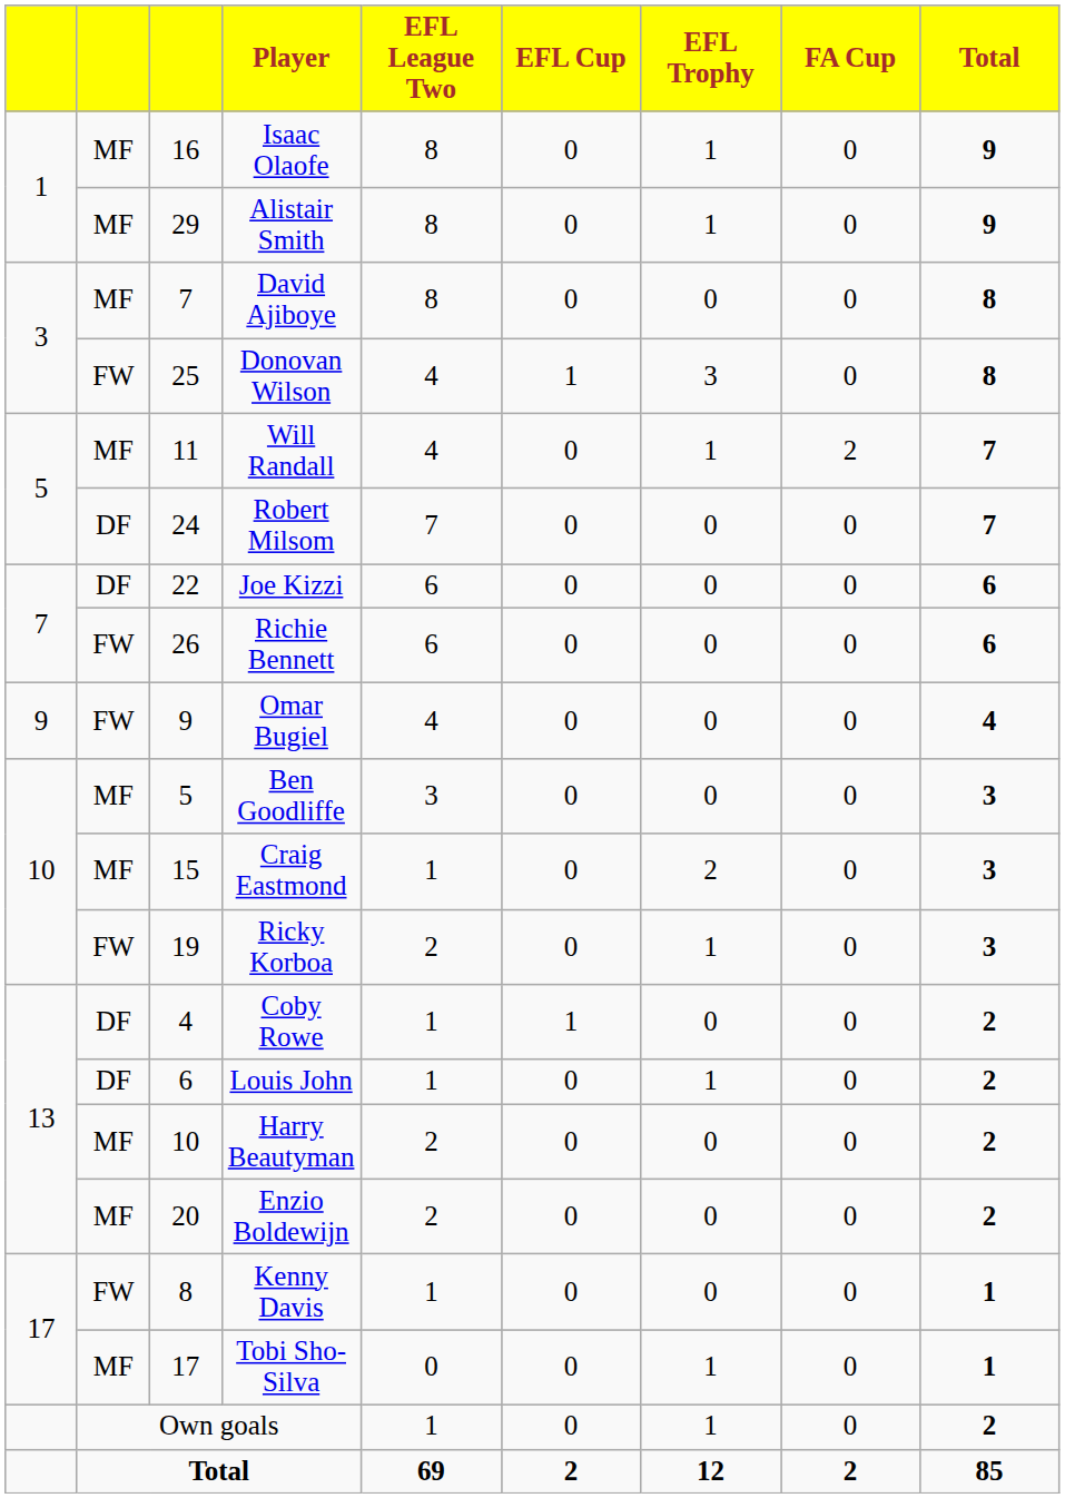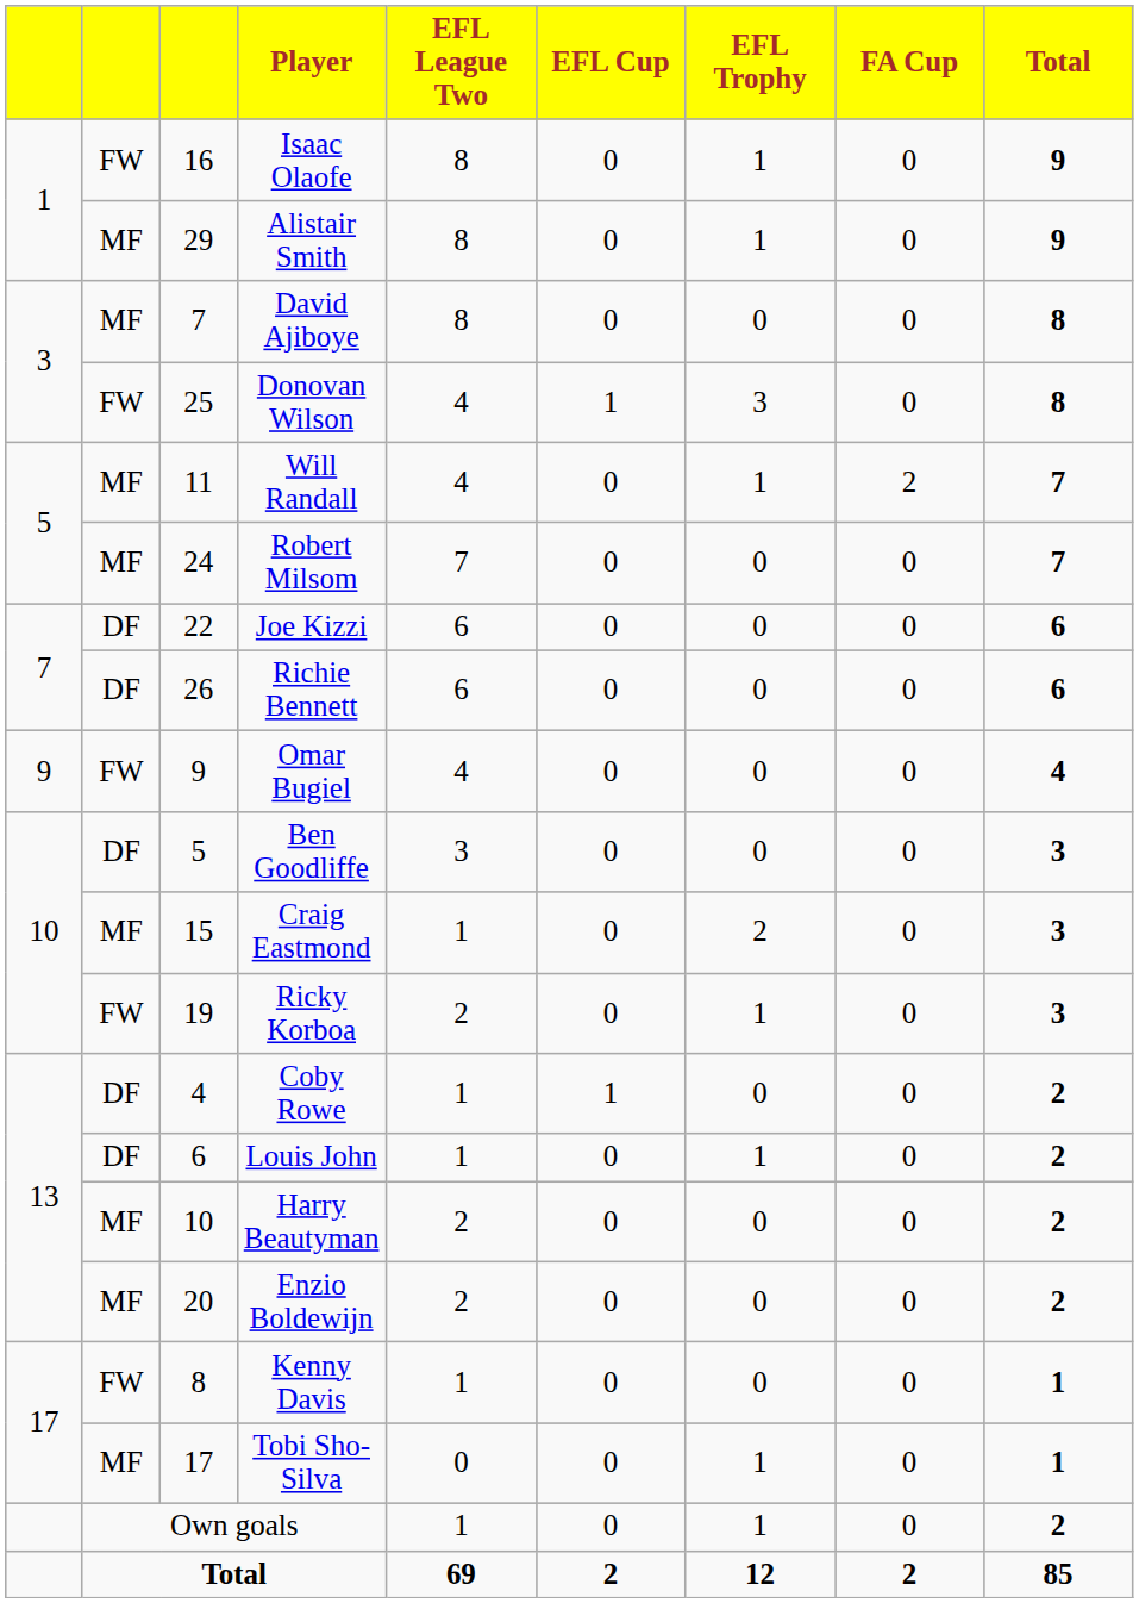 <table class="wikitable sortable" style="text-align:center">
 <tr>
 <th style="background:#FFFF00; color:brown; width:35px;"></th>
 <th style="background:#FFFF00; color:brown; width:35px;"></th>
 <th style="background:#FFFF00; color:brown; width:35px;"></th>
 <th style="background:#FFFF00; color:brown;">Player</th>
 <th style="background:#FFFF00; color:brown; width:75px;">EFL League Two</th>
 <th style="background:#FFFF00; color:brown; width:75px;">EFL Cup</th>
 <th style="background:#FFFF00; color:brown; width:75px;">EFL Trophy</th>
 <th style="background:#FFFF00; color:brown; width:75px;">FA Cup</th>
 <th style="background:#FFFF00; color:brown; width:75px;"><strong>Total</strong></th>
 </tr>
 <tr>
 <td rowspan=2>1</td>
-<td>MF</td>
+<td>FW</td>
 <td>16</td>
 <td> <a href='#'>Isaac Olaofe</a></td>
 <td>8</td>
 <td>0</td>
 <td>1</td>
 <td>0</td>
 <td><strong>9</strong></td>
 </tr>
 <tr>
 <td>MF</td>
 <td>29</td>
 <td> <a href='#'>Alistair Smith</a></td>
 <td>8</td>
 <td>0</td>
 <td>1</td>
 <td>0</td>
 <td><strong>9</strong></td>
 </tr>
 <tr>
 <td rowspan=2>3</td>
 <td>MF</td>
 <td>7</td>
 <td> <a href='#'>David Ajiboye</a></td>
 <td>8</td>
 <td>0</td>
 <td>0</td>
 <td>0</td>
 <td><strong>8</strong></td>
 </tr>
 <tr>
 <td>FW</td>
 <td>25</td>
 <td> <a href='#'>Donovan Wilson</a></td>
 <td>4</td>
 <td>1</td>
 <td>3</td>
 <td>0</td>
 <td><strong>8</strong></td>
 </tr>
 <tr>
 <td rowspan=2>5</td>
 <td>MF</td>
 <td>11</td>
 <td> <a href='#'>Will Randall</a></td>
 <td>4</td>
 <td>0</td>
 <td>1</td>
 <td>2</td>
 <td><strong>7</strong></td>
 </tr>
 <tr>
-<td>DF</td>
+<td>MF</td>
 <td>24</td>
 <td> <a href='#'>Robert Milsom</a></td>
 <td>7</td>
 <td>0</td>
 <td>0</td>
 <td>0</td>
 <td><strong>7</strong></td>
 </tr>
 <tr>
 <td rowspan=2>7</td>
 <td>DF</td>
 <td>22</td>
 <td> <a href='#'>Joe Kizzi</a></td>
 <td>6</td>
 <td>0</td>
 <td>0</td>
 <td>0</td>
 <td><strong>6</strong></td>
 </tr>
 <tr>
-<td>FW</td>
+<td>DF</td>
 <td>26</td>
 <td> <a href='#'>Richie Bennett</a></td>
 <td>6</td>
 <td>0</td>
 <td>0</td>
 <td>0</td>
 <td><strong>6</strong></td>
 </tr>
 <tr>
 <td>9</td>
 <td>FW</td>
 <td>9</td>
 <td> <a href='#'>Omar Bugiel</a></td>
 <td>4</td>
 <td>0</td>
 <td>0</td>
 <td>0</td>
 <td><strong>4</strong></td>
 </tr>
 <tr>
 <td rowspan=3>10</td>
-<td>MF</td>
+<td>DF</td>
 <td>5</td>
 <td> <a href='#'>Ben Goodliffe</a></td>
 <td>3</td>
 <td>0</td>
 <td>0</td>
 <td>0</td>
 <td><strong>3</strong></td>
 </tr>
 <tr>
 <td>MF</td>
 <td>15</td>
 <td> <a href='#'>Craig Eastmond</a></td>
 <td>1</td>
 <td>0</td>
 <td>2</td>
 <td>0</td>
 <td><strong>3</strong></td>
 </tr>
 <tr>
 <td>FW</td>
 <td>19</td>
 <td> <a href='#'>Ricky Korboa</a></td>
 <td>2</td>
 <td>0</td>
 <td>1</td>
 <td>0</td>
 <td><strong>3</strong></td>
 </tr>
 <tr>
 <td rowspan=4>13</td>
 <td>DF</td>
 <td>4</td>
 <td> <a href='#'>Coby Rowe</a></td>
 <td>1</td>
 <td>1</td>
 <td>0</td>
 <td>0</td>
 <td><strong>2</strong></td>
 </tr>
 <tr>
 <td>DF</td>
 <td>6</td>
 <td> <a href='#'>Louis John</a></td>
 <td>1</td>
 <td>0</td>
 <td>1</td>
 <td>0</td>
 <td><strong>2</strong></td>
 </tr>
 <tr>
 <td>MF</td>
 <td>10</td>
 <td> <a href='#'>Harry Beautyman</a></td>
 <td>2</td>
 <td>0</td>
 <td>0</td>
 <td>0</td>
 <td><strong>2</strong></td>
 </tr>
 <tr>
 <td>MF</td>
 <td>20</td>
 <td> <a href='#'>Enzio Boldewijn</a></td>
 <td>2</td>
 <td>0</td>
 <td>0</td>
 <td>0</td>
 <td><strong>2</strong></td>
 </tr>
 <tr>
 <td rowspan=2>17</td>
 <td>FW</td>
 <td>8</td>
 <td> <a href='#'>Kenny Davis</a></td>
 <td>1</td>
 <td>0</td>
 <td>0</td>
 <td>0</td>
 <td><strong>1</strong></td>
 </tr>
 <tr>
 <td>MF</td>
 <td>17</td>
 <td> <a href='#'>Tobi Sho-Silva</a></td>
 <td>0</td>
 <td>0</td>
 <td>1</td>
 <td>0</td>
 <td><strong>1</strong></td>
 </tr>
 <tr>
 <td rowspan="1"></td>
 <td colspan=3>Own goals</td>
 <td>1</td>
 <td>0</td>
 <td>1</td>
 <td>0</td>
 <td><strong>2</strong></td>
 </tr>
 <tr>
 <td rowspan="1"></td>
 <td colspan=3><strong>Total</strong></td>
 <td><strong>69</strong></td>
 <td><strong>2</strong></td>
 <td><strong>12</strong></td>
 <td><strong>2</strong></td>
 <td><strong>85</strong></td>
 </tr>
 </table>
